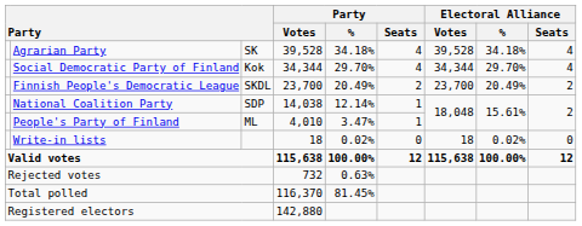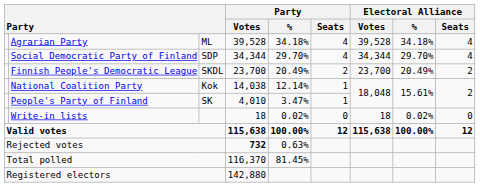 <table class="wikitable" border="1" style="text-align:right;">
 <tr>
 <th style="text-align:left;" valign=bottom rowspan=2 colspan=3>Party</th>
 <th colspan=3>Party</th>
 <th colspan=3>Electoral Alliance</th>
 </tr>
 <tr>
 <th align=center valign=bottom width="50">Votes</th>
 <th align=center valign=bottom width="50">%</th>
 <th align=center valign=bottom width="50">Seats</th>
 <th align=center valign=bottom width="50">Votes</th>
 <th align=center valign=bottom width="50">%</th>
 <th align=center valign=bottom width="50">Seats</th>
 </tr>
 <tr>
 <td></td>
 <td align=left><a href='#'>Agrarian Party</a></td>
-<td align=left>SK</td>
+<td align=left>ML</td>
 <td>39,528</td>
 <td>34.18%</td>
 <td>4</td>
 <td>39,528</td>
 <td>34.18%</td>
 <td>4</td>
 </tr>
 <tr>
 <td></td>
 <td align=left style="white-space: nowrap;"><a href='#'>Social Democratic Party of Finland</a></td>
-<td align=left>Kok</td>
+<td align=left>SDP</td>
 <td>34,344</td>
 <td>29.70%</td>
 <td>4</td>
 <td>34,344</td>
 <td>29.70%</td>
 <td>4</td>
 </tr>
 <tr>
 <td></td>
 <td align=left><a href='#'>Finnish People's Democratic League</a></td>
 <td align=left>SKDL</td>
 <td>23,700</td>
 <td>20.49%</td>
 <td>2</td>
 <td>23,700</td>
 <td>20.49%</td>
 <td>2</td>
 </tr>
 <tr>
 <td></td>
 <td align=left><a href='#'>National Coalition Party</a></td>
-<td align=left>SDP</td>
+<td align=left>Kok</td>
 <td>14,038</td>
 <td>12.14%</td>
 <td>1</td>
 <td rowspan=2>18,048</td>
 <td rowspan=2>15.61%</td>
 <td rowspan=2>2</td>
 </tr>
 <tr>
 <td></td>
 <td align=left><a href='#'>People's Party of Finland</a></td>
-<td align=left>ML</td>
+<td align=left>SK</td>
 <td>4,010</td>
 <td>3.47%</td>
 <td>1</td>
 </tr>
 <tr>
 <td></td>
 <td align=left><a href='#'>Write-in lists</a></td>
 <td align=left></td>
 <td>18</td>
 <td>0.02%</td>
 <td>0</td>
 <td>18</td>
 <td>0.02%</td>
 <td>0</td>
 </tr>
 <tr style="font-weight:bold">
 <td align=left colspan=3>Valid votes</td>
 <td>115,638</td>
 <td>100.00%</td>
 <td>12</td>
 <td>115,638</td>
 <td>100.00%</td>
 <td>12</td>
 </tr>
 <tr>
 <td align=left colspan=3>Rejected votes</td>
-<td>732</td>
+<td><strong>732</strong></td>
 <td>0.63%</td>
 <td></td>
 <td></td>
 <td></td>
 <td></td>
 </tr>
 <tr>
 <td align=left colspan=3>Total polled</td>
 <td>116,370</td>
 <td>81.45%</td>
 <td></td>
 <td></td>
 <td></td>
 <td></td>
 </tr>
 <tr>
 <td align=left colspan=3>Registered electors</td>
 <td>142,880</td>
 <td></td>
 <td></td>
 <td></td>
 <td></td>
 <td></td>
 </tr>
 </table>
